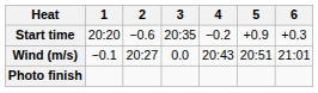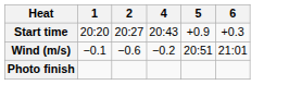 <table class="wikitable" style="text-align:center">
 <tr>
 <th>Heat</th>
 <th>1</th>
 <th>2</th>
-<th>3</th>
 <th>4</th>
 <th>5</th>
 <th>6</th>
 </tr>
 <tr>
 <th>Start time</th>
 <td>20:20</td>
-<td>−0.6</td>
-<td>20:35</td>
-<td>−0.2</td>
+<td>20:27</td>
+<td>20:43</td>
 <td>+0.9</td>
 <td>+0.3</td>
 </tr>
 <tr>
 <th>Wind (m/s)</th>
 <td>−0.1</td>
-<td>20:27</td>
-<td>0.0</td>
-<td>20:43</td>
+<td>−0.6</td>
+<td>−0.2</td>
 <td>20:51</td>
 <td>21:01</td>
 </tr>
 <tr>
 <th>Photo finish</th>
 <td></td>
 <td></td>
 <td></td>
 <td></td>
 <td></td>
-<td></td>
 </tr>
 </table>
